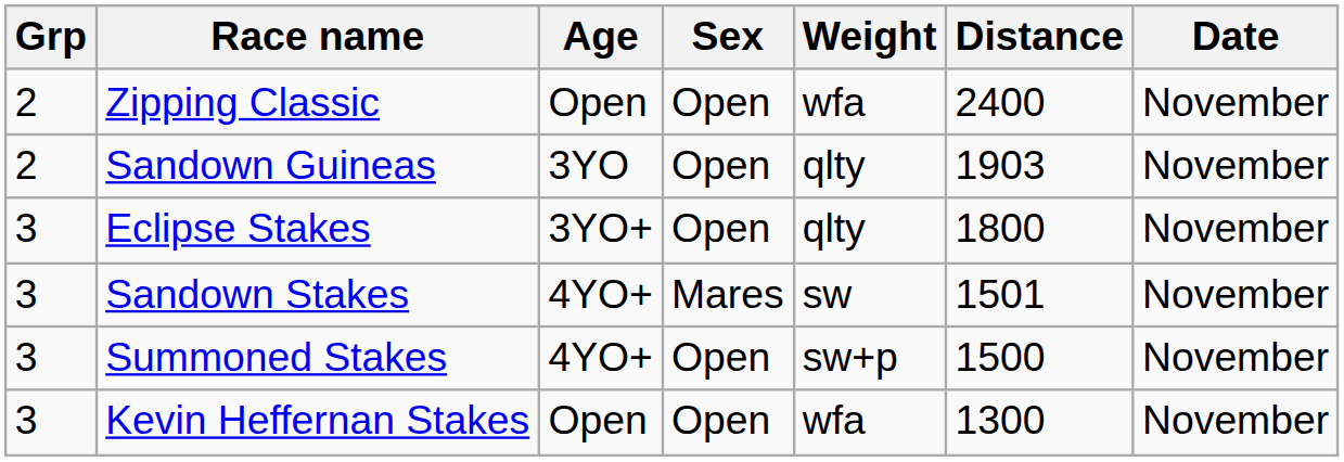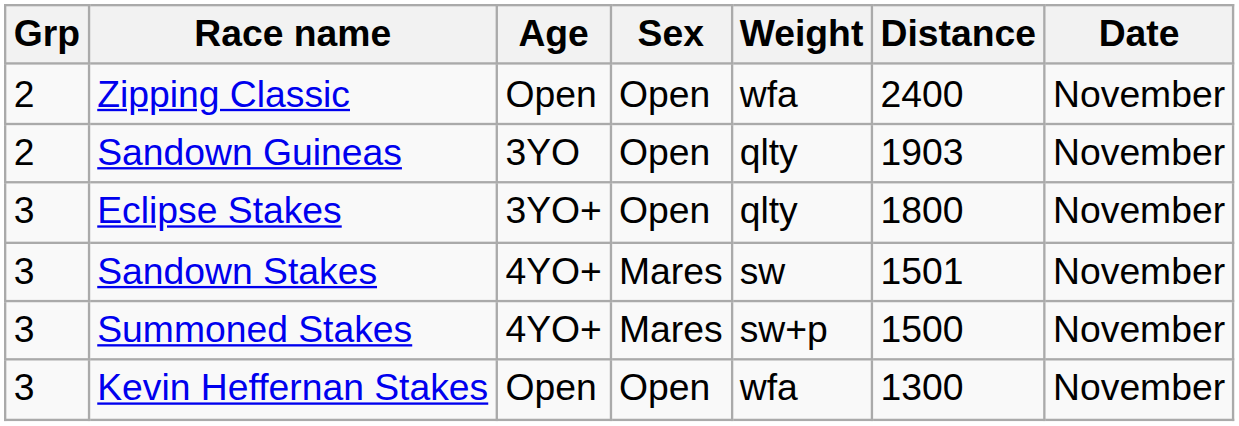 <table class="wikitable">
 <tr>
 <th>Grp</th>
 <th>Race name</th>
 <th>Age</th>
 <th>Sex</th>
 <th>Weight</th>
 <th>Distance</th>
 <th>Date</th>
 </tr>
 <tr>
 <td>2</td>
 <td><a href='#'>Zipping Classic</a></td>
 <td>Open</td>
 <td>Open</td>
 <td>wfa</td>
 <td>2400</td>
 <td>November</td>
 </tr>
 <tr>
 <td>2</td>
 <td><a href='#'>Sandown Guineas</a></td>
 <td>3YO</td>
 <td>Open</td>
 <td>qlty</td>
 <td>1903</td>
 <td>November</td>
 </tr>
 <tr>
 <td>3</td>
 <td><a href='#'>Eclipse Stakes</a></td>
 <td>3YO+</td>
 <td>Open</td>
 <td>qlty</td>
 <td>1800</td>
 <td>November</td>
 </tr>
 <tr>
 <td>3</td>
 <td><a href='#'>Sandown Stakes</a></td>
 <td>4YO+</td>
 <td>Mares</td>
 <td>sw</td>
 <td>1501</td>
 <td>November</td>
 </tr>
 <tr>
 <td>3</td>
 <td><a href='#'>Summoned Stakes</a></td>
 <td>4YO+</td>
-<td>Open</td>
+<td>Mares</td>
 <td>sw+p</td>
 <td>1500</td>
 <td>November</td>
 </tr>
 <tr>
 <td>3</td>
 <td><a href='#'>Kevin Heffernan Stakes</a></td>
 <td>Open</td>
 <td>Open</td>
 <td>wfa</td>
 <td>1300</td>
 <td>November</td>
 </tr>
 </table>
